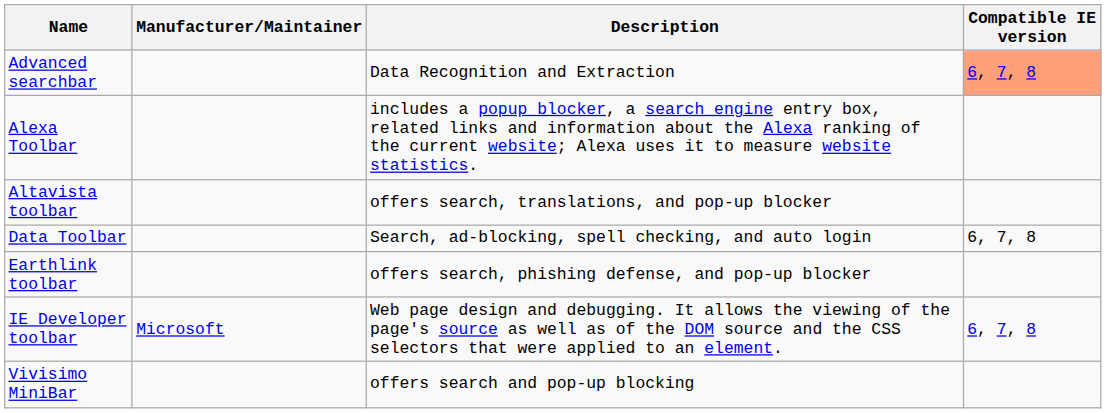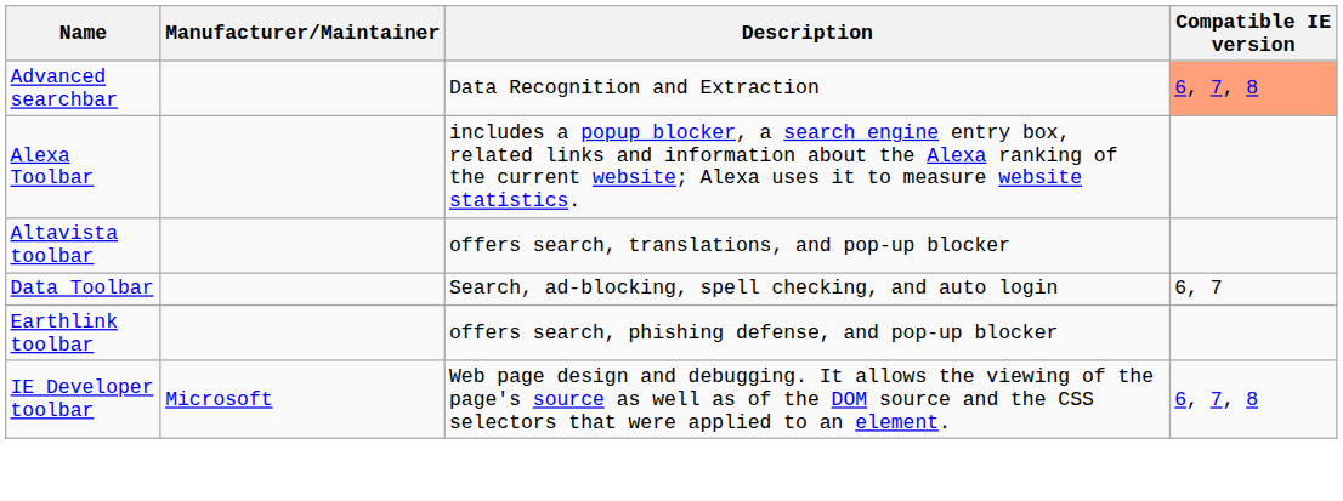 <table class="wikitable">
 <tr>
 <th>Name</th>
 <th>Manufacturer/Maintainer</th>
 <th>Description</th>
 <th>Compatible IE version</th>
 </tr>
 <tr>
 <td><a href='#'>Advanced searchbar</a></td>
 <td></td>
 <td>Data Recognition and Extraction</td>
 <td style="background: lightsalmon;"><a href='#'>6</a>, <a href='#'>7</a>, <a href='#'>8</a></td>
 </tr>
 <tr>
 <td><a href='#'>Alexa Toolbar</a></td>
 <td></td>
 <td>includes a <a href='#'>popup blocker</a>, a <a href='#'>search engine</a> entry box, related links and information about the <a href='#'>Alexa</a> ranking of the current <a href='#'>website</a>; Alexa uses it to measure <a href='#'>website statistics</a>.</td>
 <td></td>
 </tr>
 <tr>
 <td><a href='#'>Altavista toolbar</a></td>
 <td></td>
 <td>offers search, translations, and pop-up blocker </td>
 <td></td>
 </tr>
 <tr>
 <td><a href='#'>Data Toolbar</a></td>
 <td></td>
 <td>Search, ad-blocking, spell checking, and auto login</td>
-<td>6, 7, 8</td>
+<td>6, 7</td>
 </tr>
 <tr>
 <td><a href='#'>Earthlink toolbar</a></td>
 <td></td>
 <td>offers search, phishing defense, and pop-up blocker</td>
 <td></td>
 </tr>
 <tr>
 <td><a href='#'>IE Developer toolbar</a></td>
 <td><a href='#'>Microsoft</a></td>
 <td>Web page design and debugging. It allows the viewing of the page's <a href='#'>source</a> as well as of the <a href='#'>DOM</a> source and the CSS selectors that were applied to an <a href='#'>element</a>.</td>
 <td><a href='#'>6</a>, <a href='#'>7</a>, <a href='#'>8</a></td>
 </tr>
-<tr>
-<td><a href='#'>Vivisimo MiniBar</a></td>
-<td></td>
-<td>offers search and pop-up blocking </td>
-<td></td>
-</tr>
 </table>
